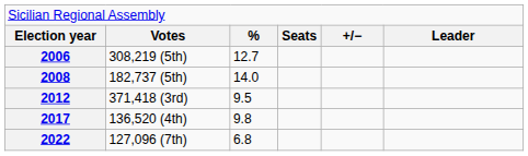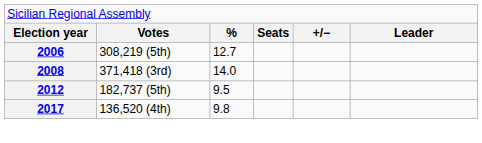 <table class=wikitable style="width:50%; border:1px #AAAAFF solid">
 <tr>
 <td colspan=6><a href='#'>Sicilian Regional Assembly</a></td>
 </tr>
 <tr>
 <th width=13%>Election year</th>
 <th width=16%>Votes</th>
 <th width=6%>%</th>
 <th width=1%>Seats</th>
 <th width=8%>+/−</th>
 <th width=18%>Leader</th>
 </tr>
 <tr>
 <th><a href='#'>2006</a></th>
 <td>308,219 (5th)</td>
 <td>12.7</td>
 <td></td>
 <td></td>
 <td></td>
 </tr>
 <tr>
 <th><a href='#'>2008</a></th>
-<td>182,737 (5th)</td>
+<td>371,418 (3rd)</td>
 <td>14.0</td>
 <td></td>
 <td></td>
 <td></td>
 </tr>
 <tr>
 <th><a href='#'>2012</a></th>
-<td>371,418 (3rd)</td>
+<td>182,737 (5th)</td>
 <td>9.5</td>
 <td></td>
 <td></td>
 <td></td>
 </tr>
 <tr>
 <th><a href='#'>2017</a></th>
 <td>136,520 (4th)</td>
 <td>9.8</td>
 <td></td>
 <td></td>
 <td></td>
 </tr>
-<tr>
-<th><a href='#'>2022</a></th>
-<td>127,096 (7th)</td>
-<td>6.8</td>
-<td></td>
-<td></td>
-<td></td>
-</tr>
 </table>
